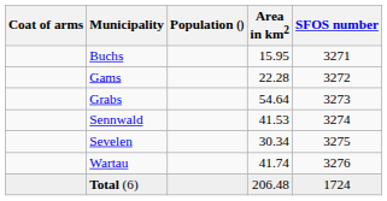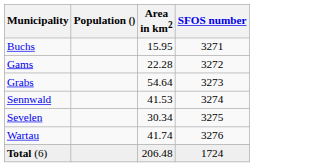 <table class="wikitable">
 <tr>
-<th>Coat of arms</th>
 <th>Municipality</th>
 <th>Population <small>()</small></th>
 <th>Area<br>in km<sup>2</sup></th>
 <th><a href='#'>SFOS number</a></th>
 </tr>
 <tr>
-<td align="center"></td>
 <td><a href='#'>Buchs</a></td>
 <td align="center"></td>
 <td align="right">15.95</td>
 <td align="center">3271</td>
 </tr>
 <tr>
-<td align="center"></td>
 <td><a href='#'>Gams</a></td>
 <td align="center"></td>
 <td align="right">22.28</td>
 <td align="center">3272</td>
 </tr>
 <tr>
-<td align="center"></td>
 <td><a href='#'>Grabs</a></td>
 <td align="center"></td>
 <td align="right">54.64</td>
 <td align="center">3273</td>
 </tr>
 <tr>
-<td align="center"></td>
 <td><a href='#'>Sennwald</a></td>
 <td align="center"></td>
 <td align="right">41.53</td>
 <td align="center">3274</td>
 </tr>
 <tr>
-<td align="center"></td>
 <td><a href='#'>Sevelen</a></td>
 <td align="center"></td>
 <td align="right">30.34</td>
 <td align="center">3275</td>
 </tr>
 <tr>
-<td align="center"></td>
 <td><a href='#'>Wartau</a></td>
 <td align="center"></td>
 <td align="right">41.74</td>
 <td align="center">3276</td>
 </tr>
 <tr style="background-color:#EFEFEF;">
-<td align="center"></td>
 <td><strong>Total</strong> (6)</td>
 <td align="center"></td>
 <td align="right">206.48</td>
 <td align="center">1724</td>
 </tr>
 </table>
